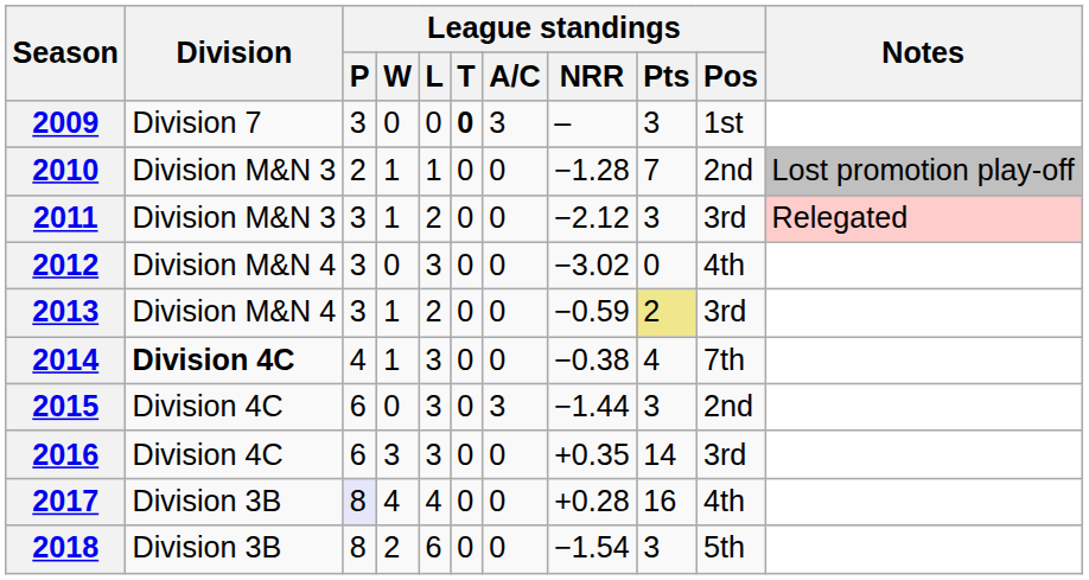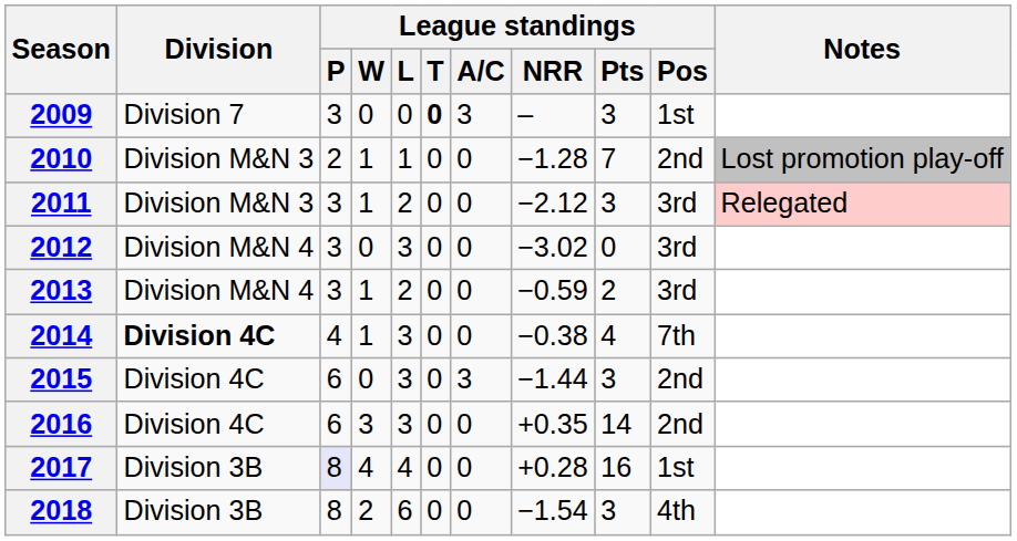 <table class="wikitable sortable">
 <tr>
 <th scope="col" rowspan="2">Season</th>
 <th scope="col" rowspan="2">Division</th>
 <th scope="col" colspan="8">League standings</th>
 <th scope="col" rowspan="2">Notes</th>
 </tr>
 <tr>
 <th scope="col">P</th>
 <th scope="col">W</th>
 <th scope="col">L</th>
 <th scope="col">T</th>
 <th scope="col">A/C</th>
 <th scope="col">NRR</th>
 <th scope="col">Pts</th>
 <th scope="col">Pos</th>
 </tr>
 <tr>
 <th scope="row"><a href='#'>2009</a></th>
 <td>Division 7</td>
 <td>3</td>
 <td>0</td>
 <td>0</td>
 <td><strong>0</strong></td>
 <td>3</td>
 <td>–</td>
 <td>3</td>
 <td>1st</td>
 <td style="background: white;"></td>
 </tr>
 <tr>
 <th scope="row"><a href='#'>2010</a></th>
 <td>Division M&N 3</td>
 <td>2</td>
 <td>1</td>
 <td>1</td>
 <td>0</td>
 <td>0</td>
 <td>−1.28</td>
 <td>7</td>
 <td>2nd</td>
 <td style="background: silver;">Lost promotion play-off</td>
 </tr>
 <tr>
 <th scope="row"><a href='#'>2011</a></th>
 <td>Division M&N 3</td>
 <td>3</td>
 <td>1</td>
 <td>2</td>
 <td>0</td>
 <td>0</td>
 <td>−2.12</td>
 <td>3</td>
 <td>3rd</td>
 <td style="background: #ffcccc;">Relegated</td>
 </tr>
 <tr>
 <th scope="row"><a href='#'>2012</a></th>
 <td>Division M&N 4</td>
 <td>3</td>
 <td>0</td>
 <td>3</td>
 <td>0</td>
 <td>0</td>
 <td>−3.02</td>
 <td>0</td>
-<td>4th</td>
+<td>3rd</td>
 <td style="background: white;"></td>
 </tr>
 <tr>
 <th scope="row"><a href='#'>2013</a></th>
 <td>Division M&N 4</td>
 <td>3</td>
 <td>1</td>
 <td>2</td>
 <td>0</td>
 <td>0</td>
 <td>−0.59</td>
-<td style="background: khaki;">2</td>
+<td>2</td>
 <td>3rd</td>
 <td style="background: white;"></td>
 </tr>
 <tr>
 <th scope="row"><a href='#'>2014</a></th>
 <td><strong>Division 4C</strong></td>
 <td>4</td>
 <td>1</td>
 <td>3</td>
 <td>0</td>
 <td>0</td>
 <td>−0.38</td>
 <td>4</td>
 <td>7th</td>
 <td style="background: white;"></td>
 </tr>
 <tr>
 <th scope="row"><a href='#'>2015</a></th>
 <td>Division 4C</td>
 <td>6</td>
 <td>0</td>
 <td>3</td>
 <td>0</td>
 <td>3</td>
 <td>−1.44</td>
 <td>3</td>
 <td>2nd</td>
 <td style="background: white;"></td>
 </tr>
 <tr>
 <th scope="row"><a href='#'>2016</a></th>
 <td>Division 4C</td>
 <td>6</td>
 <td>3</td>
 <td>3</td>
 <td>0</td>
 <td>0</td>
 <td>+0.35</td>
 <td>14</td>
-<td>3rd</td>
+<td>2nd</td>
 <td style="background: white;"></td>
 </tr>
 <tr>
 <th scope="row"><a href='#'>2017</a></th>
 <td>Division 3B</td>
 <td style="background: lavender;">8</td>
 <td>4</td>
 <td>4</td>
 <td>0</td>
 <td>0</td>
 <td>+0.28</td>
 <td>16</td>
-<td>4th</td>
+<td>1st</td>
 <td style="background: white;"></td>
 </tr>
 <tr>
 <th scope="row"><a href='#'>2018</a></th>
 <td>Division 3B</td>
 <td>8</td>
 <td>2</td>
 <td>6</td>
 <td>0</td>
 <td>0</td>
 <td>−1.54</td>
 <td>3</td>
-<td>5th</td>
+<td>4th</td>
 <td style="background: white;"></td>
 </tr>
 </table>
